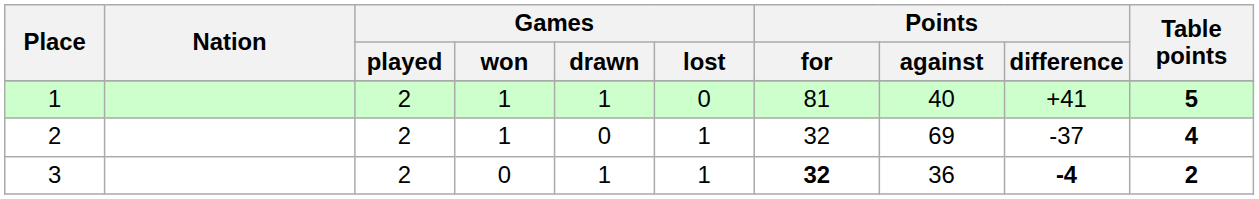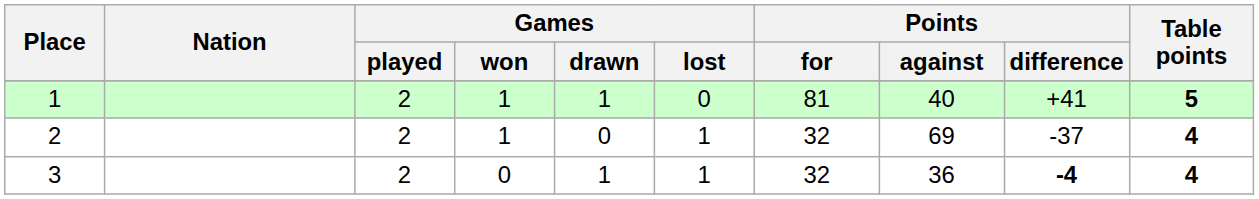 <table class="wikitable">
 <tr>
 <th rowspan=2 width="8%">Place</th>
 <th rowspan=2 width="20%">Nation</th>
 <th colspan=4 width="32%">Games</th>
 <th colspan=3 width="30%">Points</th>
 <th rowspan=2 width="10%">Table<br>points</th>
 </tr>
 <tr>
 <th width="8%">played</th>
 <th width="8%">won</th>
 <th width="8%">drawn</th>
 <th width="8%">lost</th>
 <th width="10%">for</th>
 <th width="10%">against</th>
 <th width="10%">difference</th>
 </tr>
 <tr>
 </tr>
 <tr bgcolor=#ccffcc align=center>
 <td>1</td>
 <td align=left></td>
 <td>2</td>
 <td>1</td>
 <td>1</td>
 <td>0</td>
 <td>81</td>
 <td>40</td>
 <td>+41</td>
 <td><strong>5</strong></td>
 </tr>
 <tr bgcolor=#ffffff align=center>
 <td>2</td>
 <td align=left></td>
 <td>2</td>
 <td>1</td>
 <td>0</td>
 <td>1</td>
 <td>32</td>
 <td>69</td>
 <td>-37</td>
 <td><strong>4</strong></td>
 </tr>
 <tr bgcolor=#ffffff align=center>
 <td>3</td>
 <td align=left></td>
 <td>2</td>
 <td>0</td>
 <td>1</td>
 <td>1</td>
-<td><strong>32</strong></td>
+<td>32</td>
 <td>36</td>
 <td><strong>-4</strong></td>
-<td><strong>2</strong></td>
+<td><strong>4</strong></td>
 </tr>
 </table>
